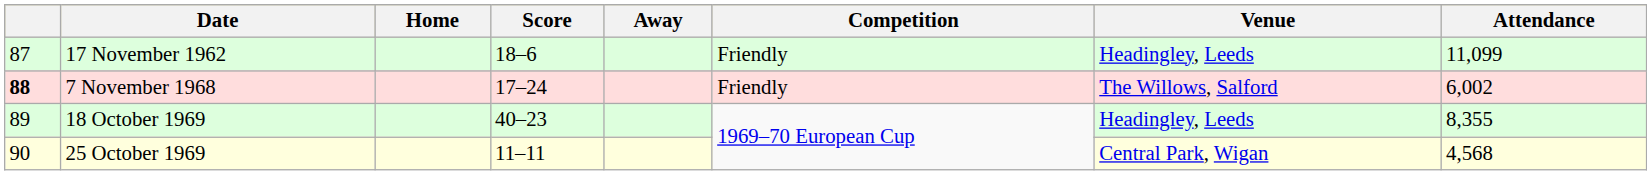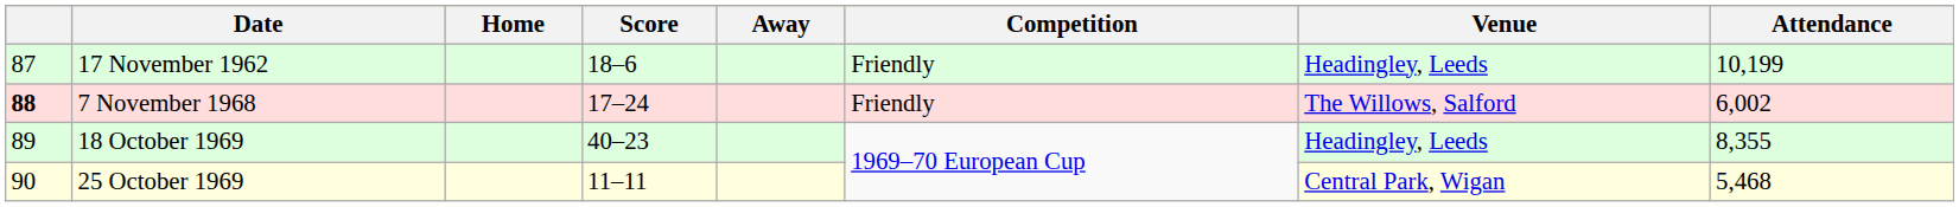 <table class="wikitable" width=100%>
 <tr bgcolor=#bdb76b>
 <th></th>
 <th>Date</th>
 <th>Home</th>
 <th>Score</th>
 <th>Away</th>
 <th>Competition</th>
 <th>Venue</th>
 <th>Attendance</th>
 </tr>
 <tr bgcolor=#DDFFDD>
 <td>87</td>
 <td>17 November 1962</td>
 <td><strong></strong></td>
 <td>18–6</td>
 <td></td>
 <td>Friendly</td>
 <td> <a href='#'>Headingley</a>, <a href='#'>Leeds</a></td>
-<td>11,099</td>
+<td>10,199</td>
 </tr>
 <tr bgcolor=#FFDDDD>
 <td><strong>88</strong></td>
 <td>7 November 1968</td>
 <td><strong></strong></td>
 <td>17–24</td>
 <td></td>
 <td>Friendly</td>
 <td> <a href='#'>The Willows</a>, <a href='#'>Salford</a></td>
 <td>6,002</td>
 </tr>
 <tr>
 <td bgcolor=#DDFFDD>89</td>
 <td bgcolor=#DDFFDD>18 October 1969</td>
 <td bgcolor=#DDFFDD><strong></strong></td>
 <td bgcolor=#DDFFDD>40–23</td>
 <td bgcolor=#DDFFDD></td>
 <td rowspan=2><a href='#'>1969–70 European Cup</a></td>
 <td bgcolor=#DDFFDD> <a href='#'>Headingley</a>, <a href='#'>Leeds</a></td>
 <td bgcolor=#DDFFDD>8,355</td>
 </tr>
 <tr bgcolor=#FFFFDD>
 <td>90</td>
 <td>25 October 1969</td>
 <td><strong></strong></td>
 <td>11–11</td>
 <td></td>
 <td> <a href='#'>Central Park</a>, <a href='#'>Wigan</a></td>
-<td>4,568</td>
+<td>5,468</td>
 </tr>
 </table>
